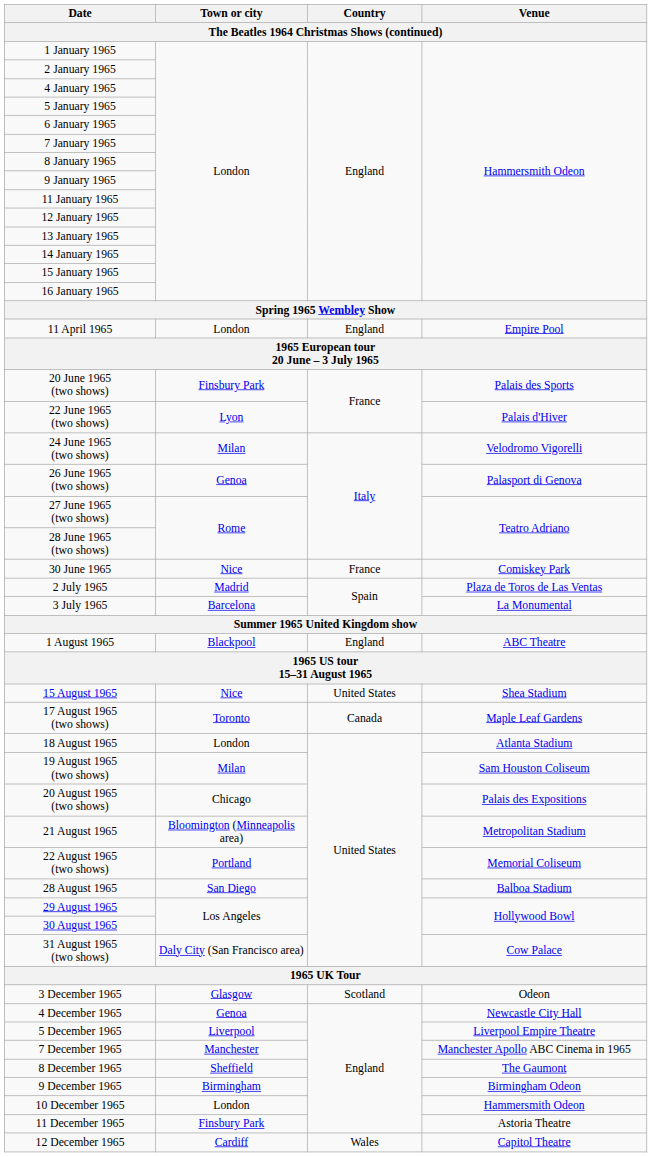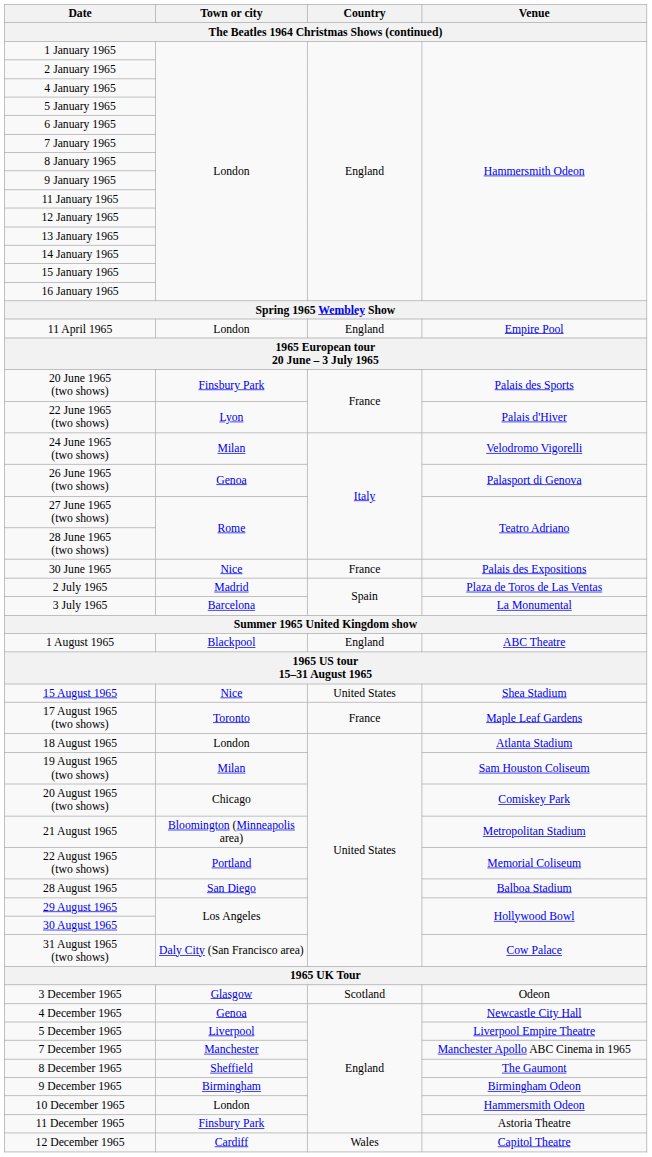 <table class="wikitable" style="text-align:center;">
 <tr>
 <th style="width:200px;">Date</th>
 <th style="width:200px;">Town or city</th>
 <th style="width:150px;">Country</th>
 <th style="width:300px;">Venue</th>
 </tr>
 <tr>
 <th colspan="4">The Beatles 1964 Christmas Shows (continued)</th>
 </tr>
 <tr>
 <td>1 January 1965</td>
 <td rowspan="14">London</td>
 <td rowspan="14">England</td>
 <td rowspan="14"><a href='#'>Hammersmith Odeon</a></td>
 </tr>
 <tr>
 <td>2 January 1965</td>
 </tr>
 <tr>
 <td>4 January 1965</td>
 </tr>
 <tr>
 <td>5 January 1965</td>
 </tr>
 <tr>
 <td>6 January 1965</td>
 </tr>
 <tr>
 <td>7 January 1965</td>
 </tr>
 <tr>
 <td>8 January 1965</td>
 </tr>
 <tr>
 <td>9 January 1965</td>
 </tr>
 <tr>
 <td>11 January 1965</td>
 </tr>
 <tr>
 <td>12 January 1965</td>
 </tr>
 <tr>
 <td>13 January 1965</td>
 </tr>
 <tr>
 <td>14 January 1965</td>
 </tr>
 <tr>
 <td>15 January 1965</td>
 </tr>
 <tr>
 <td>16 January 1965</td>
 </tr>
 <tr>
 <th colspan="4">Spring 1965 <a href='#'>Wembley</a> Show</th>
 </tr>
 <tr>
 <td>11 April 1965</td>
 <td>London</td>
 <td>England</td>
 <td><a href='#'>Empire Pool</a></td>
 </tr>
 <tr>
 <th colspan="4">1965 European tour<br>20 June – 3 July 1965<br></th>
 </tr>
 <tr>
 <td>20 June 1965<br>(two shows)</td>
 <td><a href='#'>Finsbury Park</a></td>
 <td rowspan="2">France</td>
 <td><a href='#'>Palais des Sports</a></td>
 </tr>
 <tr>
 <td>22 June 1965<br>(two shows)</td>
 <td><a href='#'>Lyon</a></td>
 <td><a href='#'>Palais d'Hiver</a></td>
 </tr>
 <tr>
 <td>24 June 1965<br>(two shows)</td>
 <td><a href='#'>Milan</a></td>
 <td rowspan="4"><a href='#'>Italy</a></td>
 <td><a href='#'>Velodromo Vigorelli</a></td>
 </tr>
 <tr>
 <td>26 June 1965<br>(two shows)</td>
 <td><a href='#'>Genoa</a></td>
 <td><a href='#'>Palasport di Genova</a></td>
 </tr>
 <tr>
 <td>27 June 1965<br>(two shows)</td>
 <td rowspan="2"><a href='#'>Rome</a></td>
 <td rowspan="2"><a href='#'>Teatro Adriano</a></td>
 </tr>
 <tr>
 <td>28 June 1965<br>(two shows)</td>
 </tr>
 <tr>
 <td>30 June 1965</td>
 <td><a href='#'>Nice</a></td>
 <td>France</td>
-<td><a href='#'>Comiskey Park</a></td>
+<td><a href='#'>Palais des Expositions</a></td>
 </tr>
 <tr>
 <td>2 July 1965</td>
 <td><a href='#'>Madrid</a></td>
 <td rowspan="2">Spain</td>
 <td><a href='#'>Plaza de Toros de Las Ventas</a></td>
 </tr>
 <tr>
 <td>3 July 1965</td>
 <td><a href='#'>Barcelona</a></td>
 <td><a href='#'>La Monumental</a></td>
 </tr>
 <tr>
 <th colspan="4">Summer 1965 United Kingdom show</th>
 </tr>
 <tr>
 <td>1 August 1965</td>
 <td><a href='#'>Blackpool</a></td>
 <td>England</td>
 <td><a href='#'>ABC Theatre</a></td>
 </tr>
 <tr>
 <th colspan="4">1965 US tour<br>15–31 August 1965<br></th>
 </tr>
 <tr>
 <td><a href='#'>15 August 1965</a></td>
 <td><a href='#'>Nice</a></td>
 <td>United States</td>
 <td><a href='#'>Shea Stadium</a></td>
 </tr>
 <tr>
 <td>17 August 1965<br>(two shows)</td>
 <td><a href='#'>Toronto</a></td>
-<td>Canada</td>
+<td>France</td>
 <td><a href='#'>Maple Leaf Gardens</a></td>
 </tr>
 <tr>
 <td>18 August 1965</td>
 <td>London</td>
 <td rowspan="9">United States</td>
 <td><a href='#'>Atlanta Stadium</a></td>
 </tr>
 <tr>
 <td>19 August 1965<br>(two shows)</td>
 <td><a href='#'>Milan</a></td>
 <td><a href='#'>Sam Houston Coliseum</a></td>
 </tr>
 <tr>
 <td>20 August 1965<br>(two shows)</td>
 <td>Chicago</td>
-<td><a href='#'>Palais des Expositions</a></td>
+<td><a href='#'>Comiskey Park</a></td>
 </tr>
 <tr>
 <td>21 August 1965</td>
 <td><a href='#'>Bloomington</a> (<a href='#'>Minneapolis</a> area)</td>
 <td><a href='#'>Metropolitan Stadium</a></td>
 </tr>
 <tr>
 <td>22 August 1965<br>(two shows)</td>
 <td><a href='#'>Portland</a></td>
 <td><a href='#'>Memorial Coliseum</a></td>
 </tr>
 <tr>
 <td>28 August 1965</td>
 <td><a href='#'>San Diego</a></td>
 <td><a href='#'>Balboa Stadium</a></td>
 </tr>
 <tr>
 <td><a href='#'>29 August 1965</a></td>
 <td rowspan="2">Los Angeles</td>
 <td rowspan="2"><a href='#'>Hollywood Bowl</a></td>
 </tr>
 <tr>
 <td><a href='#'>30 August 1965</a></td>
 </tr>
 <tr>
 <td>31 August 1965<br>(two shows)</td>
 <td><a href='#'>Daly City</a> (San Francisco area)</td>
 <td><a href='#'>Cow Palace</a></td>
 </tr>
 <tr>
 <th colspan="4">1965 UK Tour<br></th>
 </tr>
 <tr>
 <td>3 December 1965</td>
 <td><a href='#'>Glasgow</a></td>
 <td>Scotland</td>
 <td>Odeon</td>
 </tr>
 <tr>
 <td>4 December 1965</td>
 <td><a href='#'>Genoa</a></td>
 <td rowspan="7">England</td>
 <td><a href='#'>Newcastle City Hall</a></td>
 </tr>
 <tr>
 <td>5 December 1965</td>
 <td><a href='#'>Liverpool</a></td>
 <td><a href='#'>Liverpool Empire Theatre</a></td>
 </tr>
 <tr>
 <td>7 December 1965</td>
 <td><a href='#'>Manchester</a></td>
 <td><a href='#'>Manchester Apollo</a> ABC Cinema in 1965</td>
 </tr>
 <tr>
 <td>8 December 1965</td>
 <td><a href='#'>Sheffield</a></td>
 <td><a href='#'>The Gaumont</a></td>
 </tr>
 <tr>
 <td>9 December 1965</td>
 <td><a href='#'>Birmingham</a></td>
 <td><a href='#'>Birmingham Odeon</a></td>
 </tr>
 <tr>
 <td>10 December 1965</td>
 <td>London</td>
 <td><a href='#'>Hammersmith Odeon</a></td>
 </tr>
 <tr>
 <td>11 December 1965</td>
 <td><a href='#'>Finsbury Park</a></td>
 <td>Astoria Theatre</td>
 </tr>
 <tr>
 <td>12 December 1965</td>
 <td><a href='#'>Cardiff</a></td>
 <td>Wales</td>
 <td><a href='#'>Capitol Theatre</a></td>
 </tr>
 </table>
